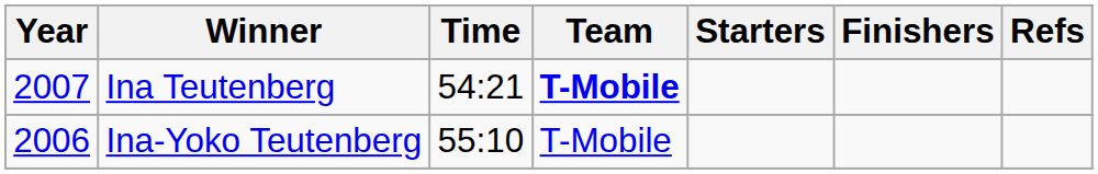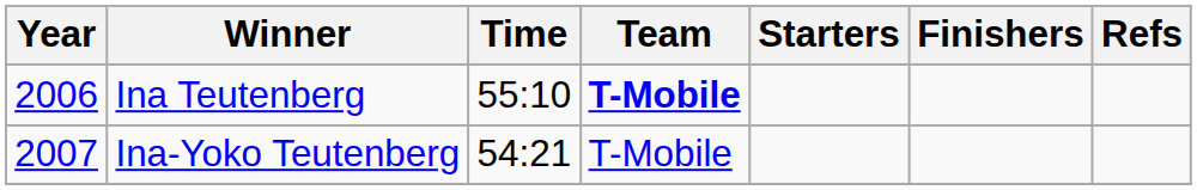 <table class = "wikitable sortable">
 <tr>
 <th>Year</th>
 <th>Winner</th>
 <th>Time</th>
 <th>Team</th>
 <th>Starters</th>
 <th>Finishers</th>
 <th>Refs</th>
 </tr>
 <tr>
-<td><a href='#'>2007</a></td>
+<td><a href='#'>2006</a></td>
 <td> <a href='#'>Ina Teutenberg</a></td>
-<td>54:21</td>
+<td>55:10</td>
 <td><strong><a href='#'>T-Mobile</a></strong></td>
 <td></td>
 <td></td>
 <td></td>
 </tr>
 <tr>
-<td><a href='#'>2006</a></td>
+<td><a href='#'>2007</a></td>
 <td> <a href='#'>Ina-Yoko Teutenberg</a></td>
-<td>55:10</td>
+<td>54:21</td>
 <td><a href='#'>T-Mobile</a></td>
 <td></td>
 <td></td>
 <td></td>
 </tr>
 <tr>
 </tr>
 </table>
